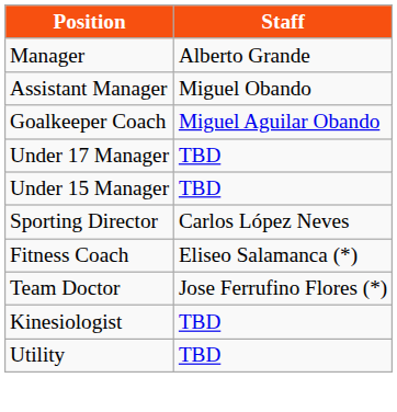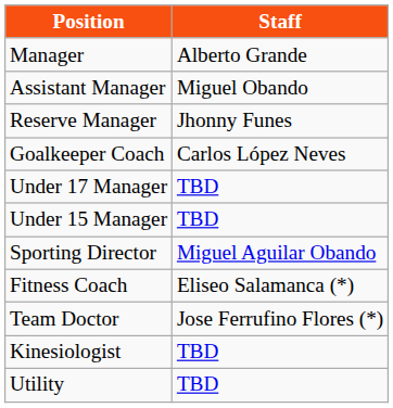 <table class="wikitable">
 <tr>
 <th style="color:White; background:#F75010;;">Position</th>
 <th style="color:White; background:#F75010;;">Staff</th>
 </tr>
 <tr>
 <td>Manager</td>
 <td> Alberto Grande</td>
 </tr>
 <tr>
 <td>Assistant Manager</td>
 <td> Miguel Obando</td>
 </tr>
 <tr>
+<td>Reserve Manager</td>
+<td> Jhonny Funes</td>
+</tr>
+<tr>
 <td>Goalkeeper Coach</td>
-<td> <a href='#'>Miguel Aguilar Obando</a></td>
+<td> Carlos López Neves</td>
 </tr>
 <tr>
 <td>Under 17 Manager</td>
 <td> <a href='#'>TBD</a></td>
 </tr>
 <tr>
 <td>Under 15 Manager</td>
 <td> <a href='#'>TBD</a></td>
 </tr>
 <tr>
 <td>Sporting Director</td>
-<td> Carlos López Neves</td>
+<td> <a href='#'>Miguel Aguilar Obando</a></td>
 </tr>
 <tr>
 <td>Fitness Coach</td>
 <td> Eliseo Salamanca (*)</td>
 </tr>
 <tr>
 <td>Team Doctor</td>
 <td> Jose Ferrufino Flores (*)</td>
 </tr>
 <tr>
 <td>Kinesiologist</td>
 <td> <a href='#'>TBD</a></td>
 </tr>
 <tr>
 <td>Utility</td>
 <td> <a href='#'>TBD</a></td>
 </tr>
 </table>
